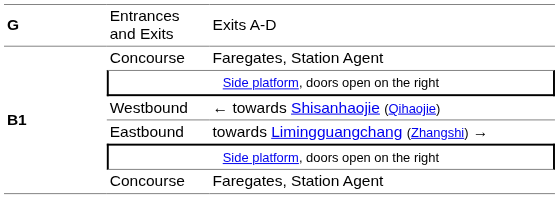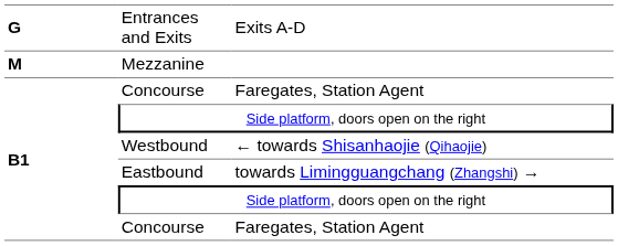 <table cellspacing=0 cellpadding=3>
 <tr>
 <td style="border-top:solid 1px gray;border-bottom:solid 1px gray;" width=100><strong>G</strong></td>
 <td style="border-top:solid 1px gray;border-bottom:solid 1px gray;" width=100>Entrances and Exits</td>
 <td style="border-top:solid 1px gray;border-bottom:solid 1px gray;" width=350>Exits A-D</td>
+</tr>
+<tr>
+<td style="border-bottom:solid 1px gray;"><strong>M</strong></td>
+<td style="border-bottom:solid 1px gray;">Mezzanine</td>
+<td style="border-bottom:solid 1px gray;"></td>
 </tr>
 <tr>
 <td style="border-bottom:solid 1px gray;" rowspan=6><strong>B1</strong></td>
 <td>Concourse</td>
 <td>Faregates, Station Agent</td>
 </tr>
 <tr>
 <td style="border-top:solid 1px gray;border-right:solid 2px black;border-left:solid 2px black;border-bottom:solid 2px black;text-align:center;" colspan=2><small><a href='#'>Side platform</a>, doors open on the right</small></td>
 </tr>
 <tr>
 <td style="border-bottom:solid 1px gray;">Westbound</td>
 <td style="border-bottom:solid 1px gray;">←  towards <a href='#'>Shisanhaojie</a> <small>(<a href='#'>Qihaojie</a>)</small></td>
 </tr>
 <tr>
 <td>Eastbound</td>
 <td>  towards <a href='#'>Limingguangchang</a> <small>(<a href='#'>Zhangshi</a>)</small> →</td>
 </tr>
 <tr>
 <td style="border-top:solid 2px black;border-right:solid 2px black;border-left:solid 2px black;border-bottom:solid 1px gray;text-align:center;" colspan=2><small><a href='#'>Side platform</a>, doors open on the right</small></td>
 </tr>
 <tr>
 <td style="border-bottom:solid 1px gray;">Concourse</td>
 <td style="border-bottom:solid 1px gray;">Faregates, Station Agent</td>
 </tr>
 </table>
